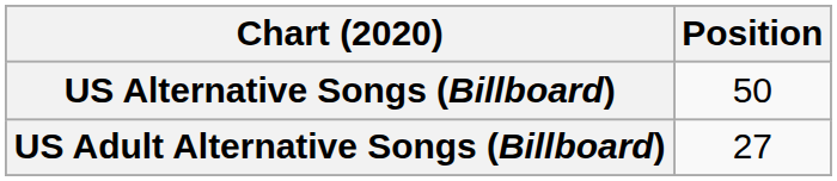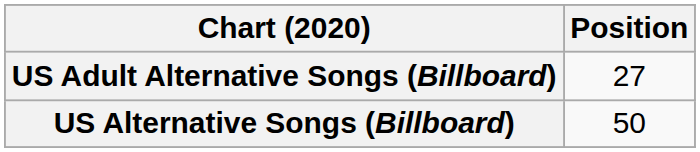 <table class="wikitable plainrowheaders" style="text-align:center">
 <tr>
 <th scope="col">Chart (2020)</th>
 <th scope="col">Position</th>
 </tr>
 <tr>
+<th scope="row">US Adult Alternative Songs (<em>Billboard</em>)</th>
+<td>27</td>
+</tr>
+<tr>
 <th scope="row">US Alternative Songs (<em>Billboard</em>)</th>
 <td>50</td>
 </tr>
-<tr>
-<th scope="row">US Adult Alternative Songs (<em>Billboard</em>)</th>
-<td>27</td>
-</tr>
 </table>
